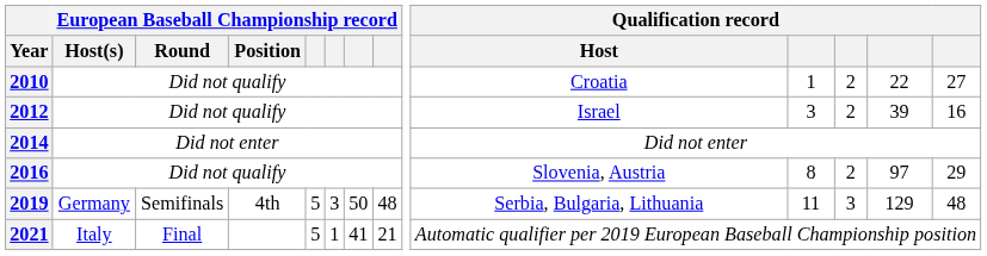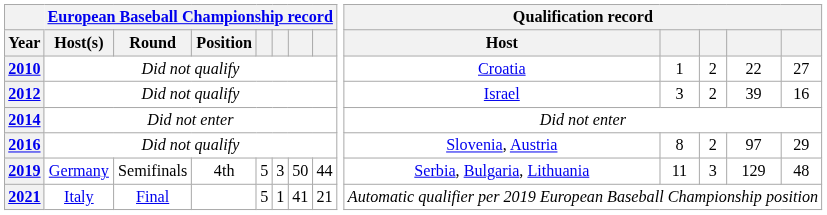 <table class="skin-invert wikitable" style="border: none; background: none; text-align:center;">
 <tr>
 <th style="border-right:none;"></th>
 <th colspan=7 style="border-left:none;"><a href='#'>European Baseball Championship record</a></th>
 <td rowspan=8 style="width:1; border: none; background: none;"></td>
 <th colspan=5>Qualification record</th>
 </tr>
 <tr>
 <th>Year</th>
 <th>Host(s)</th>
 <th>Round</th>
 <th>Position</th>
 <th></th>
 <th></th>
 <th></th>
 <th></th>
 <th>Host</th>
 <th></th>
 <th></th>
 <th></th>
 <th></th>
 </tr>
 <tr>
 <th><a href='#'>2010</a></th>
 <td colspan=7><em>Did not qualify</em></td>
 <td><a href='#'>Croatia</a></td>
 <td>1</td>
 <td>2</td>
 <td>22</td>
 <td>27</td>
 </tr>
 <tr>
 <th><a href='#'>2012</a></th>
 <td colspan=7><em>Did not qualify</em></td>
 <td><a href='#'>Israel</a></td>
 <td>3</td>
 <td>2</td>
 <td>39</td>
 <td>16</td>
 </tr>
 <tr>
 <th><a href='#'>2014</a></th>
 <td colspan=7><em>Did not enter</em></td>
 <td colspan=5><em>Did not enter</em></td>
 </tr>
 <tr>
 <th><a href='#'>2016</a></th>
 <td colspan=7><em>Did not qualify</em></td>
 <td><a href='#'>Slovenia</a>, <a href='#'>Austria</a></td>
 <td>8</td>
 <td>2</td>
 <td>97</td>
 <td>29</td>
 </tr>
 <tr>
 <th><a href='#'>2019</a></th>
 <td><a href='#'>Germany</a></td>
 <td>Semifinals</td>
 <td>4th</td>
 <td>5</td>
 <td>3</td>
 <td>50</td>
-<td>48</td>
+<td>44</td>
 <td><a href='#'>Serbia</a>, <a href='#'>Bulgaria</a>, <a href='#'>Lithuania</a></td>
 <td>11</td>
 <td>3</td>
 <td>129</td>
 <td>48</td>
 </tr>
 <tr>
 <th><a href='#'>2021</a></th>
 <td><a href='#'>Italy</a></td>
 <td><a href='#'>Final</a></td>
 <td></td>
 <td>5</td>
 <td>1</td>
 <td>41</td>
 <td>21</td>
 <td colspan=5><em>Automatic qualifier per 2019 European Baseball Championship position</em></td>
 </tr>
 </table>
